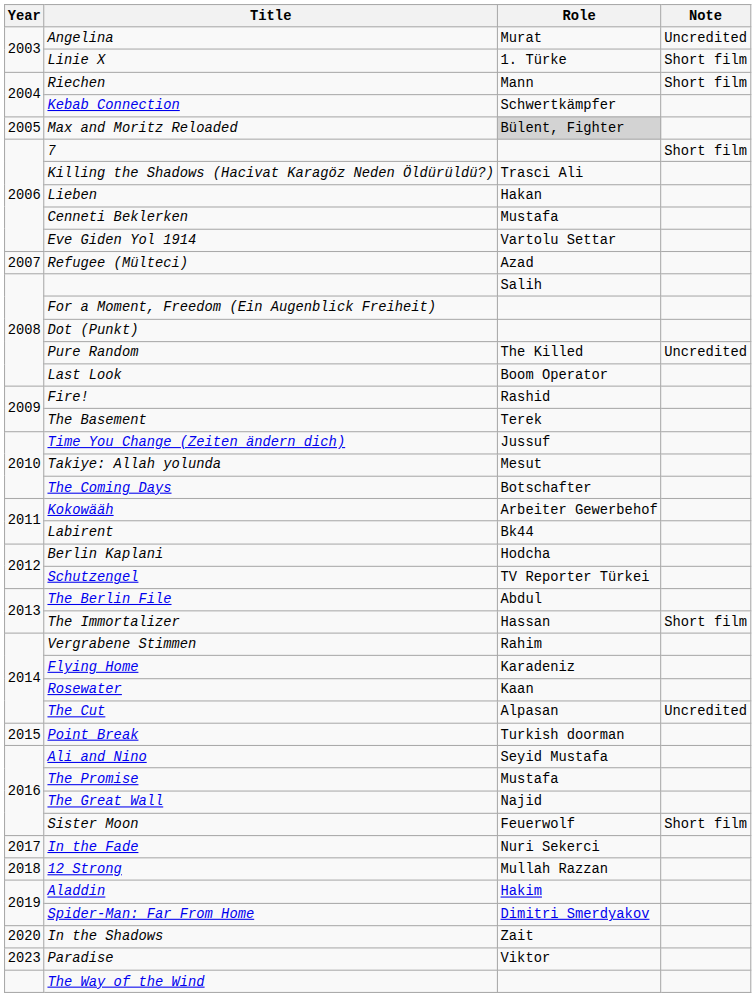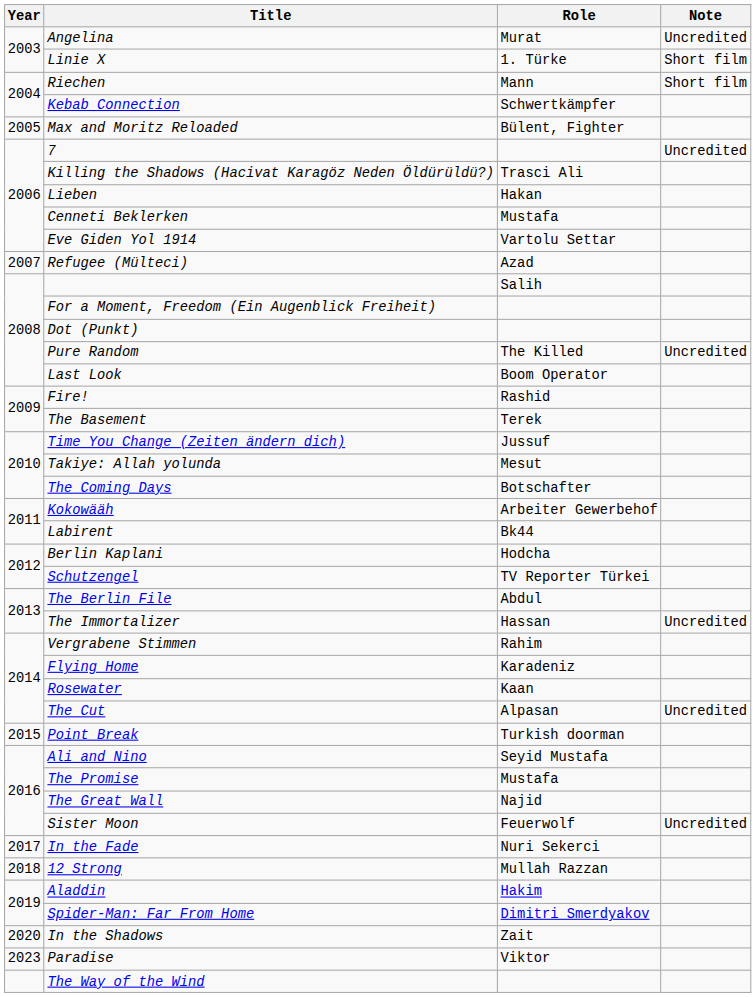 <table class="wikitable sortable">
 <tr>
 <th>Year</th>
 <th>Title</th>
 <th>Role</th>
 <th>Note</th>
 </tr>
 <tr>
 <td rowspan=2>2003</td>
 <td><em>Angelina</em></td>
 <td>Murat</td>
 <td>Uncredited</td>
 </tr>
 <tr>
 <td><em>Linie X</em></td>
 <td>1. Türke</td>
 <td>Short film</td>
 </tr>
 <tr>
 <td rowspan=2>2004</td>
 <td><em>Riechen</em></td>
 <td>Mann</td>
 <td>Short film</td>
 </tr>
 <tr>
 <td><em><a href='#'>Kebab Connection</a></em></td>
 <td>Schwertkämpfer</td>
 <td></td>
 </tr>
 <tr>
 <td>2005</td>
 <td><em>Max and Moritz Reloaded</em></td>
-<td style="background: lightgrey;">Bülent, Fighter</td>
+<td>Bülent, Fighter</td>
 <td></td>
 </tr>
 <tr>
 <td rowspan=5>2006</td>
 <td><em>7</em></td>
 <td></td>
-<td>Short film</td>
+<td>Uncredited</td>
 </tr>
 <tr>
 <td><em>Killing the Shadows (Hacivat Karagöz Neden Öldürüldü?)</em></td>
 <td>Trasci Ali</td>
 <td></td>
 </tr>
 <tr>
 <td><em>Lieben</em></td>
 <td>Hakan</td>
 <td></td>
 </tr>
 <tr>
 <td><em>Cenneti Beklerken</em></td>
 <td>Mustafa</td>
 <td></td>
 </tr>
 <tr>
 <td><em>Eve Giden Yol 1914</em></td>
 <td>Vartolu Settar</td>
 <td></td>
 </tr>
 <tr>
 <td>2007</td>
 <td><em>Refugee (Mülteci)</em></td>
 <td>Azad</td>
 <td></td>
 </tr>
 <tr>
 <td rowspan=5>2008</td>
 <td><em></em></td>
 <td>Salih</td>
 <td></td>
 </tr>
 <tr>
 <td><em>For a Moment, Freedom (Ein Augenblick Freiheit)</em></td>
 <td></td>
 <td></td>
 </tr>
 <tr>
 <td><em>Dot (Punkt)</em></td>
 <td></td>
 <td></td>
 </tr>
 <tr>
 <td><em>Pure Random</em></td>
 <td>The Killed</td>
 <td>Uncredited</td>
 </tr>
 <tr>
 <td><em>Last Look</em></td>
 <td>Boom Operator</td>
 <td></td>
 </tr>
 <tr>
 <td rowspan=2>2009</td>
 <td><em>Fire!</em></td>
 <td>Rashid</td>
 <td></td>
 </tr>
 <tr>
 <td><em>The Basement</em></td>
 <td>Terek</td>
 <td></td>
 </tr>
 <tr>
 <td rowspan=3>2010</td>
 <td><em><a href='#'>Time You Change (Zeiten ändern dich)</a></em></td>
 <td>Jussuf</td>
 <td></td>
 </tr>
 <tr>
 <td><em>Takiye: Allah yolunda</em></td>
 <td>Mesut</td>
 <td></td>
 </tr>
 <tr>
 <td><em><a href='#'>The Coming Days</a></em></td>
 <td>Botschafter</td>
 <td></td>
 </tr>
 <tr>
 <td rowspan=2>2011</td>
 <td><em><a href='#'>Kokowääh</a></em></td>
 <td>Arbeiter Gewerbehof</td>
 <td></td>
 </tr>
 <tr>
 <td><em>Labirent</em></td>
 <td>Bk44</td>
 <td></td>
 </tr>
 <tr>
 <td rowspan=2>2012</td>
 <td><em>Berlin Kaplani</em></td>
 <td>Hodcha</td>
 <td></td>
 </tr>
 <tr>
 <td><em><a href='#'>Schutzengel</a></em></td>
 <td>TV Reporter Türkei</td>
 <td></td>
 </tr>
 <tr>
 <td rowspan=2>2013</td>
 <td><em><a href='#'>The Berlin File</a></em></td>
 <td>Abdul</td>
 <td></td>
 </tr>
 <tr>
 <td><em>The Immortalizer</em></td>
 <td>Hassan</td>
-<td>Short film</td>
+<td>Uncredited</td>
 </tr>
 <tr>
 <td rowspan=4>2014</td>
 <td><em>Vergrabene Stimmen</em></td>
 <td>Rahim</td>
 <td></td>
 </tr>
 <tr>
 <td><em><a href='#'>Flying Home</a></em></td>
 <td>Karadeniz</td>
 <td></td>
 </tr>
 <tr>
 <td><em><a href='#'>Rosewater</a></em></td>
 <td>Kaan</td>
 <td></td>
 </tr>
 <tr>
 <td><em><a href='#'>The Cut</a></em></td>
 <td>Alpasan</td>
 <td>Uncredited</td>
 </tr>
 <tr>
 <td>2015</td>
 <td><em><a href='#'>Point Break</a></em></td>
 <td>Turkish doorman</td>
 <td></td>
 </tr>
 <tr>
 <td rowspan=4>2016</td>
 <td><em><a href='#'>Ali and Nino</a></em></td>
 <td>Seyid Mustafa</td>
 <td></td>
 </tr>
 <tr>
 <td><em><a href='#'>The Promise</a></em></td>
 <td>Mustafa</td>
 <td></td>
 </tr>
 <tr>
 <td><em><a href='#'>The Great Wall</a></em></td>
 <td>Najid</td>
 <td></td>
 </tr>
 <tr>
 <td><em>Sister Moon</em></td>
 <td>Feuerwolf</td>
-<td>Short film</td>
+<td>Uncredited</td>
 </tr>
 <tr>
 <td>2017</td>
 <td><em><a href='#'>In the Fade</a></em></td>
 <td>Nuri Sekerci</td>
 <td></td>
 </tr>
 <tr>
 <td>2018</td>
 <td><em><a href='#'>12 Strong</a></em></td>
 <td>Mullah Razzan</td>
 <td></td>
 </tr>
 <tr>
 <td rowspan=2>2019</td>
 <td><em><a href='#'>Aladdin</a></em></td>
 <td><a href='#'>Hakim</a></td>
 <td></td>
 </tr>
 <tr>
 <td><em><a href='#'>Spider-Man: Far From Home</a></em></td>
 <td><a href='#'>Dimitri Smerdyakov</a></td>
 <td></td>
 </tr>
 <tr>
 <td>2020</td>
 <td><em>In the Shadows</em></td>
 <td>Zait</td>
 <td></td>
 </tr>
 <tr>
 <td>2023</td>
 <td><em>Paradise</em></td>
 <td>Viktor</td>
 <td></td>
 </tr>
 <tr>
 <td></td>
 <td><em><a href='#'>The Way of the Wind</a></em></td>
 <td></td>
 <td></td>
 </tr>
 </table>
